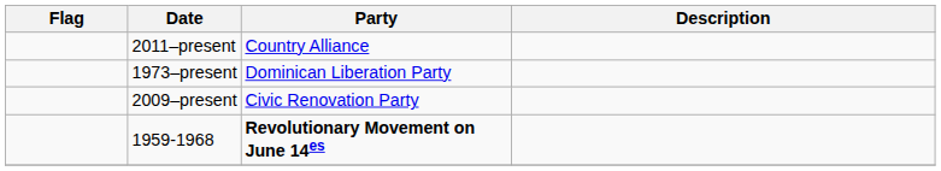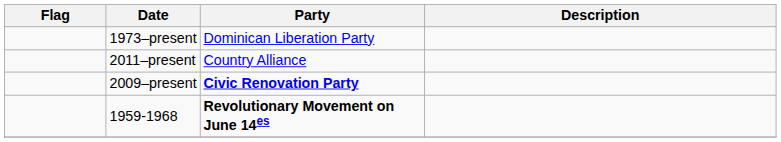 <table class="wikitable" style="background:#f9f9f9">
 <tr>
 <th width="110">Flag</th>
 <th width="100">Date</th>
 <th width="250">Party</th>
 <th width="400">Description</th>
 </tr>
 <tr>
 <td></td>
+<td>1973–present</td>
+<td><a href='#'>Dominican Liberation Party</a></td>
+<td></td>
+</tr>
+<tr>
+<td></td>
 <td>2011–present</td>
 <td><a href='#'>Country Alliance</a></td>
 <td></td>
 </tr>
 <tr>
 <td></td>
-<td>1973–present</td>
-<td><a href='#'>Dominican Liberation Party</a></td>
-<td></td>
-</tr>
-<tr>
-<td></td>
 <td>2009–present</td>
-<td><a href='#'>Civic Renovation Party</a></td>
+<td><strong><a href='#'>Civic Renovation Party</a></strong></td>
 <td></td>
 </tr>
 <tr>
 <td></td>
 <td>1959-1968</td>
 <td><strong>Revolutionary Movement on June 14<sup><a href='#'>es</a></sup></strong></td>
 <td></td>
 </tr>
 <tr>
 </tr>
 </table>
